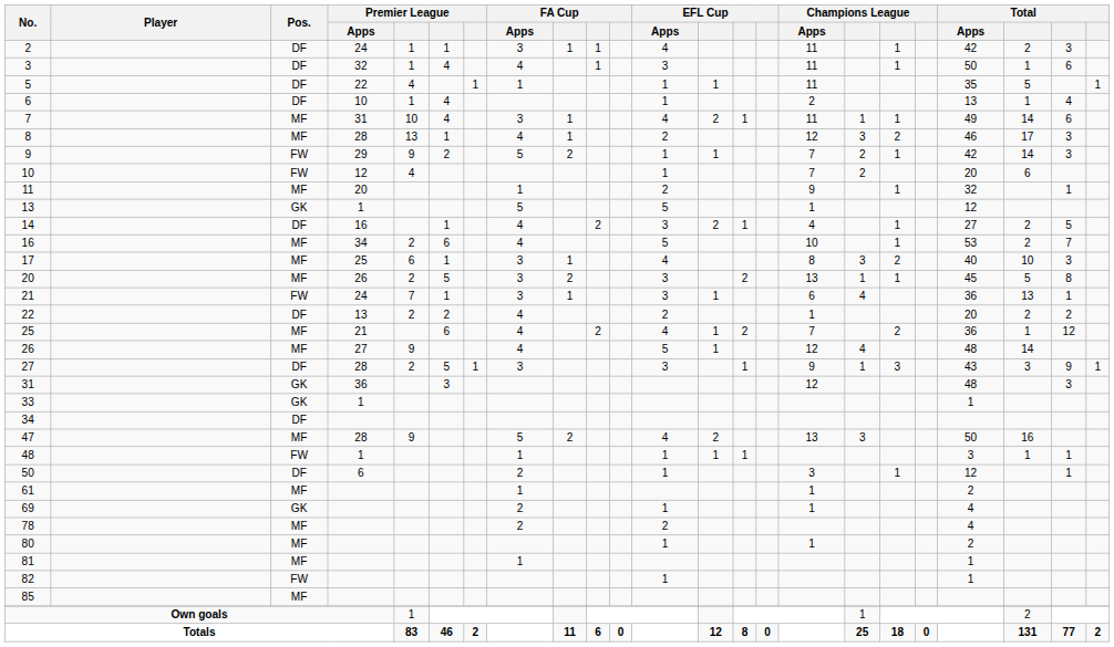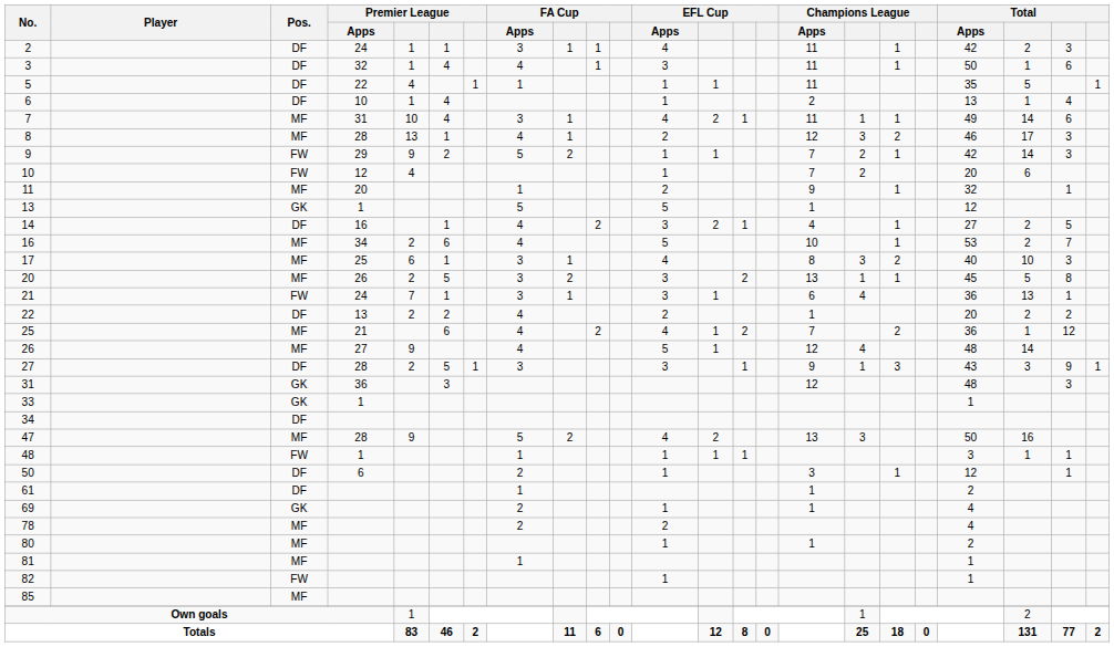 <table class="wikitable sortable alternance" style="text-align:center;width:100%">
 <tr>
 <th rowspan="2" style="width:5px">No.</th>
 <th rowspan="2" style="width:150px">Player</th>
 <th rowspan="2" style="width:5px">Pos.</th>
 <th colspan="4">Premier League</th>
 <th colspan="4">FA Cup</th>
 <th colspan="4">EFL Cup</th>
 <th colspan="4">Champions League</th>
 <th colspan="4">Total</th>
 </tr>
 <tr style="text-align:center">
 <th width="5">Apps</th>
 <th width="5"></th>
 <th width="5"></th>
 <th width="5"></th>
 <th width="5">Apps</th>
 <th width="5"></th>
 <th width="5"></th>
 <th width="5"></th>
 <th width="5">Apps</th>
 <th width="5"></th>
 <th width="5"></th>
 <th width="5"></th>
 <th width="5">Apps</th>
 <th width="5"></th>
 <th width="5"></th>
 <th width="5"></th>
 <th width="5">Apps</th>
 <th width="5"></th>
 <th width="5"></th>
 <th width="5"></th>
 </tr>
 <tr>
 <td>2</td>
 <td> </td>
 <td>DF</td>
 <td>24</td>
 <td>1</td>
 <td>1</td>
 <td></td>
 <td>3</td>
 <td>1</td>
 <td>1</td>
 <td></td>
 <td>4</td>
 <td></td>
 <td></td>
 <td></td>
 <td>11</td>
 <td></td>
 <td>1</td>
 <td></td>
 <td>42</td>
 <td>2</td>
 <td>3</td>
 <td></td>
 </tr>
 <tr>
 <td>3</td>
 <td> </td>
 <td>DF</td>
 <td>32</td>
 <td>1</td>
 <td>4</td>
 <td></td>
 <td>4</td>
 <td></td>
 <td>1</td>
 <td></td>
 <td>3</td>
 <td></td>
 <td></td>
 <td></td>
 <td>11</td>
 <td></td>
 <td>1</td>
 <td></td>
 <td>50</td>
 <td>1</td>
 <td>6</td>
 <td></td>
 </tr>
 <tr>
 <td>5</td>
 <td> </td>
 <td>DF</td>
 <td>22</td>
 <td>4</td>
 <td></td>
 <td>1</td>
 <td>1</td>
 <td></td>
 <td></td>
 <td></td>
 <td>1</td>
 <td>1</td>
 <td></td>
 <td></td>
 <td>11</td>
 <td></td>
 <td></td>
 <td></td>
 <td>35</td>
 <td>5</td>
 <td></td>
 <td>1</td>
 </tr>
 <tr>
 <td>6</td>
 <td> </td>
 <td>DF</td>
 <td>10</td>
 <td>1</td>
 <td>4</td>
 <td></td>
 <td></td>
 <td></td>
 <td></td>
 <td></td>
 <td>1</td>
 <td></td>
 <td></td>
 <td></td>
 <td>2</td>
 <td></td>
 <td></td>
 <td></td>
 <td>13</td>
 <td>1</td>
 <td>4</td>
 <td></td>
 </tr>
 <tr>
 <td>7</td>
 <td> </td>
 <td>MF</td>
 <td>31</td>
 <td>10</td>
 <td>4</td>
 <td></td>
 <td>3</td>
 <td>1</td>
 <td></td>
 <td></td>
 <td>4</td>
 <td>2</td>
 <td>1</td>
 <td></td>
 <td>11</td>
 <td>1</td>
 <td>1</td>
 <td></td>
 <td>49</td>
 <td>14</td>
 <td>6</td>
 <td></td>
 </tr>
 <tr>
 <td>8</td>
 <td> </td>
 <td>MF</td>
 <td>28</td>
 <td>13</td>
 <td>1</td>
 <td></td>
 <td>4</td>
 <td>1</td>
 <td></td>
 <td></td>
 <td>2</td>
 <td></td>
 <td></td>
 <td></td>
 <td>12</td>
 <td>3</td>
 <td>2</td>
 <td></td>
 <td>46</td>
 <td>17</td>
 <td>3</td>
 <td></td>
 </tr>
 <tr>
 <td>9</td>
 <td> </td>
 <td>FW</td>
 <td>29</td>
 <td>9</td>
 <td>2</td>
 <td></td>
 <td>5</td>
 <td>2</td>
 <td></td>
 <td></td>
 <td>1</td>
 <td>1</td>
 <td></td>
 <td></td>
 <td>7</td>
 <td>2</td>
 <td>1</td>
 <td></td>
 <td>42</td>
 <td>14</td>
 <td>3</td>
 <td></td>
 </tr>
 <tr>
 <td>10</td>
 <td> </td>
 <td>FW</td>
 <td>12</td>
 <td>4</td>
 <td></td>
 <td></td>
 <td></td>
 <td></td>
 <td></td>
 <td></td>
 <td>1</td>
 <td></td>
 <td></td>
 <td></td>
 <td>7</td>
 <td>2</td>
 <td></td>
 <td></td>
 <td>20</td>
 <td>6</td>
 <td></td>
 <td></td>
 </tr>
 <tr>
 <td>11</td>
 <td> </td>
 <td>MF</td>
 <td>20</td>
 <td></td>
 <td></td>
 <td></td>
 <td>1</td>
 <td></td>
 <td></td>
 <td></td>
 <td>2</td>
 <td></td>
 <td></td>
 <td></td>
 <td>9</td>
 <td></td>
 <td>1</td>
 <td></td>
 <td>32</td>
 <td></td>
 <td>1</td>
 <td></td>
 </tr>
 <tr>
 <td>13</td>
 <td> </td>
 <td>GK</td>
 <td>1</td>
 <td></td>
 <td></td>
 <td></td>
 <td>5</td>
 <td></td>
 <td></td>
 <td></td>
 <td>5</td>
 <td></td>
 <td></td>
 <td></td>
 <td>1</td>
 <td></td>
 <td></td>
 <td></td>
 <td>12</td>
 <td></td>
 <td></td>
 <td></td>
 </tr>
 <tr>
 <td>14</td>
 <td> </td>
 <td>DF</td>
 <td>16</td>
 <td></td>
 <td>1</td>
 <td></td>
 <td>4</td>
 <td></td>
 <td>2</td>
 <td></td>
 <td>3</td>
 <td>2</td>
 <td>1</td>
 <td></td>
 <td>4</td>
 <td></td>
 <td>1</td>
 <td></td>
 <td>27</td>
 <td>2</td>
 <td>5</td>
 <td></td>
 </tr>
 <tr>
 <td>16</td>
 <td> </td>
 <td>MF</td>
 <td>34</td>
 <td>2</td>
 <td>6</td>
 <td></td>
 <td>4</td>
 <td></td>
 <td></td>
 <td></td>
 <td>5</td>
 <td></td>
 <td></td>
 <td></td>
 <td>10</td>
 <td></td>
 <td>1</td>
 <td></td>
 <td>53</td>
 <td>2</td>
 <td>7</td>
 <td></td>
 </tr>
 <tr>
 <td>17</td>
 <td> </td>
 <td>MF</td>
 <td>25</td>
 <td>6</td>
 <td>1</td>
 <td></td>
 <td>3</td>
 <td>1</td>
 <td></td>
 <td></td>
 <td>4</td>
 <td></td>
 <td></td>
 <td></td>
 <td>8</td>
 <td>3</td>
 <td>2</td>
 <td></td>
 <td>40</td>
 <td>10</td>
 <td>3</td>
 <td></td>
 </tr>
 <tr>
 <td>20</td>
 <td> </td>
 <td>MF</td>
 <td>26</td>
 <td>2</td>
 <td>5</td>
 <td></td>
 <td>3</td>
 <td>2</td>
 <td></td>
 <td></td>
 <td>3</td>
 <td></td>
 <td>2</td>
 <td></td>
 <td>13</td>
 <td>1</td>
 <td>1</td>
 <td></td>
 <td>45</td>
 <td>5</td>
 <td>8</td>
 <td></td>
 </tr>
 <tr>
 <td>21</td>
 <td> </td>
 <td>FW</td>
 <td>24</td>
 <td>7</td>
 <td>1</td>
 <td></td>
 <td>3</td>
 <td>1</td>
 <td></td>
 <td></td>
 <td>3</td>
 <td>1</td>
 <td></td>
 <td></td>
 <td>6</td>
 <td>4</td>
 <td></td>
 <td></td>
 <td>36</td>
 <td>13</td>
 <td>1</td>
 <td></td>
 </tr>
 <tr>
 <td>22</td>
 <td> </td>
 <td>DF</td>
 <td>13</td>
 <td>2</td>
 <td>2</td>
 <td></td>
 <td>4</td>
 <td></td>
 <td></td>
 <td></td>
 <td>2</td>
 <td></td>
 <td></td>
 <td></td>
 <td>1</td>
 <td></td>
 <td></td>
 <td></td>
 <td>20</td>
 <td>2</td>
 <td>2</td>
 <td></td>
 </tr>
 <tr>
 <td>25</td>
 <td> </td>
 <td>MF</td>
 <td>21</td>
 <td></td>
 <td>6</td>
 <td></td>
 <td>4</td>
 <td></td>
 <td>2</td>
 <td></td>
 <td>4</td>
 <td>1</td>
 <td>2</td>
 <td></td>
 <td>7</td>
 <td></td>
 <td>2</td>
 <td></td>
 <td>36</td>
 <td>1</td>
 <td>12</td>
 <td></td>
 </tr>
 <tr>
 <td>26</td>
 <td> </td>
 <td>MF</td>
 <td>27</td>
 <td>9</td>
 <td></td>
 <td></td>
 <td>4</td>
 <td></td>
 <td></td>
 <td></td>
 <td>5</td>
 <td>1</td>
 <td></td>
 <td></td>
 <td>12</td>
 <td>4</td>
 <td></td>
 <td></td>
 <td>48</td>
 <td>14</td>
 <td></td>
 <td></td>
 </tr>
 <tr>
 <td>27</td>
 <td> </td>
 <td>DF</td>
 <td>28</td>
 <td>2</td>
 <td>5</td>
 <td>1</td>
 <td>3</td>
 <td></td>
 <td></td>
 <td></td>
 <td>3</td>
 <td></td>
 <td>1</td>
 <td></td>
 <td>9</td>
 <td>1</td>
 <td>3</td>
 <td></td>
 <td>43</td>
 <td>3</td>
 <td>9</td>
 <td>1</td>
 </tr>
 <tr>
 <td>31</td>
 <td> </td>
 <td>GK</td>
 <td>36</td>
 <td></td>
 <td>3</td>
 <td></td>
 <td></td>
 <td></td>
 <td></td>
 <td></td>
 <td></td>
 <td></td>
 <td></td>
 <td></td>
 <td>12</td>
 <td></td>
 <td></td>
 <td></td>
 <td>48</td>
 <td></td>
 <td>3</td>
 <td></td>
 </tr>
 <tr>
 <td>33</td>
 <td> </td>
 <td>GK</td>
 <td>1</td>
 <td></td>
 <td></td>
 <td></td>
 <td></td>
 <td></td>
 <td></td>
 <td></td>
 <td></td>
 <td></td>
 <td></td>
 <td></td>
 <td></td>
 <td></td>
 <td></td>
 <td></td>
 <td>1</td>
 <td></td>
 <td></td>
 <td></td>
 </tr>
 <tr>
 <td>34</td>
 <td> </td>
 <td>DF</td>
 <td></td>
 <td></td>
 <td></td>
 <td></td>
 <td></td>
 <td></td>
 <td></td>
 <td></td>
 <td></td>
 <td></td>
 <td></td>
 <td></td>
 <td></td>
 <td></td>
 <td></td>
 <td></td>
 <td></td>
 <td></td>
 <td></td>
 <td></td>
 </tr>
 <tr>
 <td>47</td>
 <td> </td>
 <td>MF</td>
 <td>28</td>
 <td>9</td>
 <td></td>
 <td></td>
 <td>5</td>
 <td>2</td>
 <td></td>
 <td></td>
 <td>4</td>
 <td>2</td>
 <td></td>
 <td></td>
 <td>13</td>
 <td>3</td>
 <td></td>
 <td></td>
 <td>50</td>
 <td>16</td>
 <td></td>
 <td></td>
 </tr>
 <tr>
 <td>48</td>
 <td> </td>
 <td>FW</td>
 <td>1</td>
 <td></td>
 <td></td>
 <td></td>
 <td>1</td>
 <td></td>
 <td></td>
 <td></td>
 <td>1</td>
 <td>1</td>
 <td>1</td>
 <td></td>
 <td></td>
 <td></td>
 <td></td>
 <td></td>
 <td>3</td>
 <td>1</td>
 <td>1</td>
 <td></td>
 </tr>
 <tr>
 <td>50</td>
 <td> </td>
 <td>DF</td>
 <td>6</td>
 <td></td>
 <td></td>
 <td></td>
 <td>2</td>
 <td></td>
 <td></td>
 <td></td>
 <td>1</td>
 <td></td>
 <td></td>
 <td></td>
 <td>3</td>
 <td></td>
 <td>1</td>
 <td></td>
 <td>12</td>
 <td></td>
 <td>1</td>
 <td></td>
 </tr>
 <tr>
 <td>61</td>
 <td> </td>
-<td>MF</td>
+<td>DF</td>
 <td></td>
 <td></td>
 <td></td>
 <td></td>
 <td>1</td>
 <td></td>
 <td></td>
 <td></td>
 <td></td>
 <td></td>
 <td></td>
 <td></td>
 <td>1</td>
 <td></td>
 <td></td>
 <td></td>
 <td>2</td>
 <td></td>
 <td></td>
 <td></td>
 </tr>
 <tr>
 <td>69</td>
 <td> </td>
 <td>GK</td>
 <td></td>
 <td></td>
 <td></td>
 <td></td>
 <td>2</td>
 <td></td>
 <td></td>
 <td></td>
 <td>1</td>
 <td></td>
 <td></td>
 <td></td>
 <td>1</td>
 <td></td>
 <td></td>
 <td></td>
 <td>4</td>
 <td></td>
 <td></td>
 <td></td>
 </tr>
 <tr>
 <td>78</td>
 <td> </td>
 <td>MF</td>
 <td></td>
 <td></td>
 <td></td>
 <td></td>
 <td>2</td>
 <td></td>
 <td></td>
 <td></td>
 <td>2</td>
 <td></td>
 <td></td>
 <td></td>
 <td></td>
 <td></td>
 <td></td>
 <td></td>
 <td>4</td>
 <td></td>
 <td></td>
 <td></td>
 </tr>
 <tr>
 <td>80</td>
 <td> </td>
 <td>MF</td>
 <td></td>
 <td></td>
 <td></td>
 <td></td>
 <td></td>
 <td></td>
 <td></td>
 <td></td>
 <td>1</td>
 <td></td>
 <td></td>
 <td></td>
 <td>1</td>
 <td></td>
 <td></td>
 <td></td>
 <td>2</td>
 <td></td>
 <td></td>
 <td></td>
 </tr>
 <tr>
 <td>81</td>
 <td> </td>
 <td>MF</td>
 <td></td>
 <td></td>
 <td></td>
 <td></td>
 <td>1</td>
 <td></td>
 <td></td>
 <td></td>
 <td></td>
 <td></td>
 <td></td>
 <td></td>
 <td></td>
 <td></td>
 <td></td>
 <td></td>
 <td>1</td>
 <td></td>
 <td></td>
 <td></td>
 </tr>
 <tr>
 <td>82</td>
 <td> </td>
 <td>FW</td>
 <td></td>
 <td></td>
 <td></td>
 <td></td>
 <td></td>
 <td></td>
 <td></td>
 <td></td>
 <td>1</td>
 <td></td>
 <td></td>
 <td></td>
 <td></td>
 <td></td>
 <td></td>
 <td></td>
 <td>1</td>
 <td></td>
 <td></td>
 <td></td>
 </tr>
 <tr>
 <td>85</td>
 <td> </td>
 <td>MF</td>
 <td></td>
 <td></td>
 <td></td>
 <td></td>
 <td></td>
 <td></td>
 <td></td>
 <td></td>
 <td></td>
 <td></td>
 <td></td>
 <td></td>
 <td></td>
 <td></td>
 <td></td>
 <td></td>
 <td></td>
 <td></td>
 <td></td>
 <td></td>
 </tr>
 <tr>
 </tr>
 <tr class="sortbottom">
 <td colspan="4"><strong>Own goals</strong></td>
 <td>1</td>
 <td colspan="3" style="background:white;text-align:center"></td>
 <td></td>
 <td colspan="3" style="background:white;text-align:center"></td>
 <td></td>
 <td colspan="3" style="background:white;text-align:center"></td>
 <td>1</td>
 <td colspan="3" style="background:white;text-align:center"></td>
 <td>2</td>
 <td colspan="2" style="background:white;text-align:center"></td>
 </tr>
 <tr class="sortbottom">
 <td colspan="4" style="background:white;text-align:center"><strong>Totals</strong></td>
 <td><strong>83</strong></td>
 <td><strong>46</strong></td>
 <td><strong>2</strong></td>
 <td rowspan="3" style="background:white;text-align:center"></td>
 <td><strong>11</strong></td>
 <td><strong>6</strong></td>
 <td><strong>0</strong></td>
 <td rowspan="3" style="background:white;text-align:center"></td>
 <td><strong>12</strong></td>
 <td><strong>8</strong></td>
 <td><strong>0</strong></td>
 <td rowspan="3" style="background:white;text-align:center"></td>
 <td><strong>25</strong></td>
 <td><strong>18</strong></td>
 <td><strong>0</strong></td>
 <td rowspan="3" style="background:white;text-align:center"></td>
 <td><strong>131</strong></td>
 <td><strong>77</strong></td>
 <td><strong>2</strong></td>
 </tr>
 </table>
